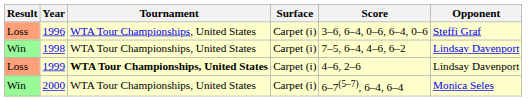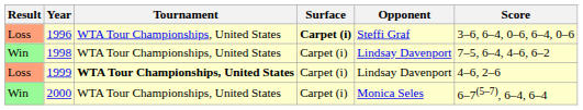 <table class="sortable wikitable">
 <tr>
 <th>Result</th>
 <th>Year</th>
 <th>Tournament</th>
 <th>Surface</th>
+<th>Opponent</th>
 <th class="unsortable">Score</th>
-<th>Opponent</th>
 </tr>
 <tr bgcolor=FFFFCC>
 <td style="background:#ffa07a;">Loss</td>
 <td><a href='#'>1996</a></td>
 <td><a href='#'>WTA Tour Championships</a>, United States</td>
-<td>Carpet (i)</td>
+<td><strong>Carpet (i)</strong></td>
+<td> <a href='#'>Steffi Graf</a></td>
 <td>3–6, 6–4, 0–6, 6–4, 0–6</td>
-<td> <a href='#'>Steffi Graf</a></td>
 </tr>
 <tr bgcolor=FFFFCC>
 <td style="background:#98fb98;">Win</td>
 <td><a href='#'>1998</a></td>
 <td>WTA Tour Championships, United States</td>
 <td>Carpet (i)</td>
+<td> <a href='#'>Lindsay Davenport</a></td>
 <td>7–5, 6–4, 4–6, 6–2</td>
-<td> <a href='#'>Lindsay Davenport</a></td>
 </tr>
 <tr bgcolor=FFFFCC>
 <td style="background:#ffa07a;">Loss</td>
 <td><a href='#'>1999</a></td>
 <td><strong>WTA Tour Championships, United States</strong></td>
 <td>Carpet (i)</td>
+<td> Lindsay Davenport</td>
 <td>4–6, 2–6</td>
-<td> Lindsay Davenport</td>
 </tr>
 <tr bgcolor=FFFFCC>
 <td style="background:#98fb98;">Win</td>
 <td><a href='#'>2000</a></td>
 <td>WTA Tour Championships, United States</td>
 <td>Carpet (i)</td>
+<td> <a href='#'>Monica Seles</a></td>
 <td>6–7<sup>(5–7)</sup>, 6–4, 6–4</td>
-<td> <a href='#'>Monica Seles</a></td>
 </tr>
 </table>
